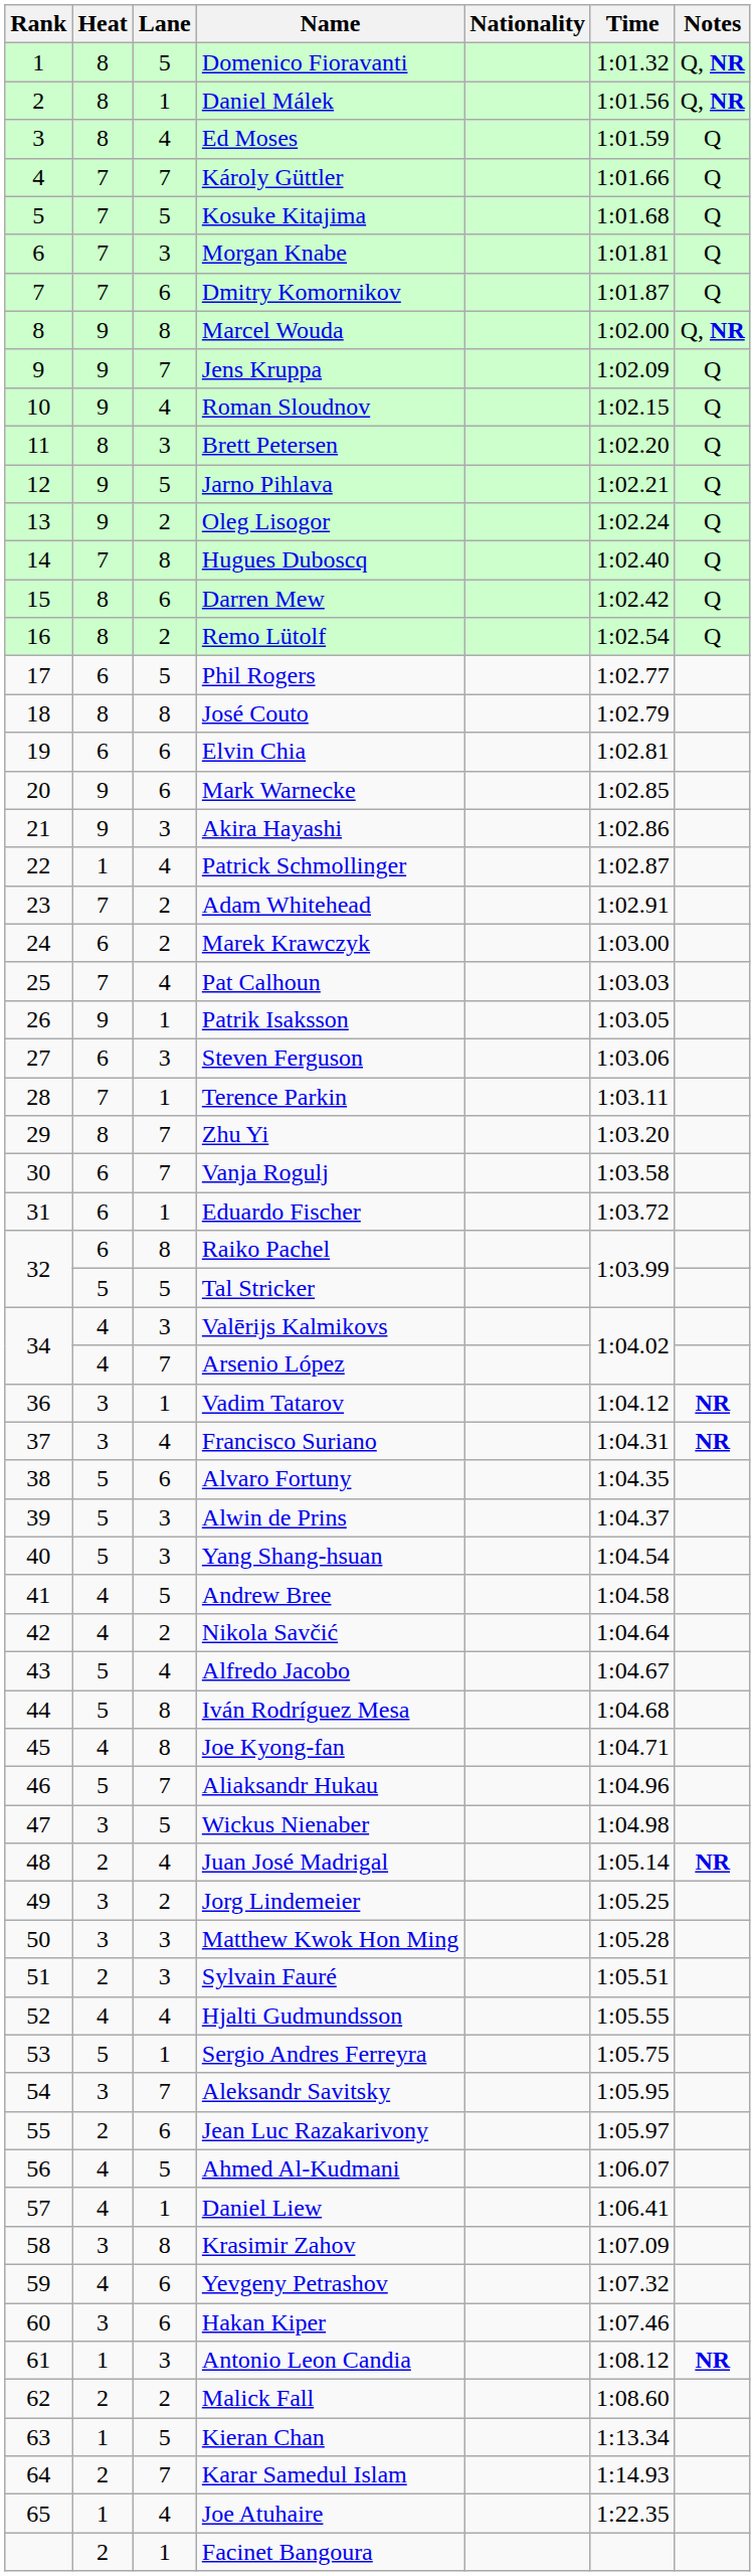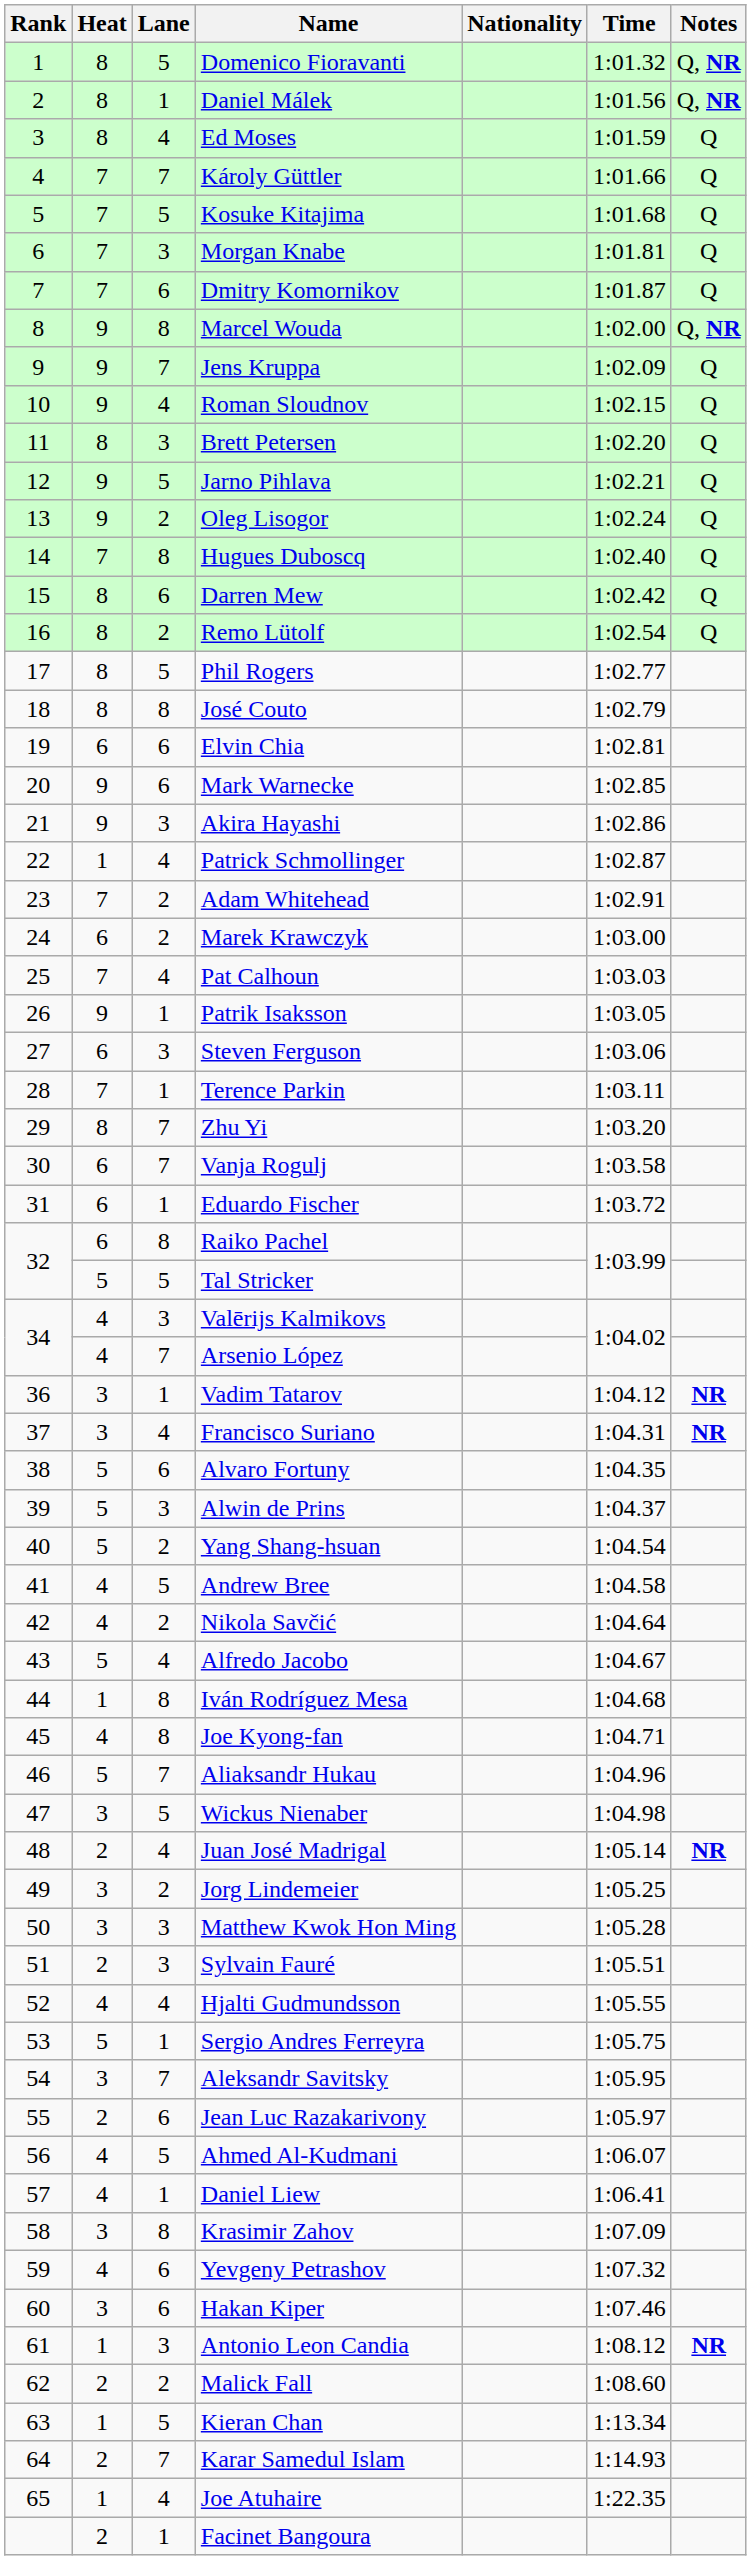 <table class="wikitable sortable" style="text-align:center">
 <tr>
 <th>Rank</th>
 <th>Heat</th>
 <th>Lane</th>
 <th>Name</th>
 <th>Nationality</th>
 <th>Time</th>
 <th>Notes</th>
 </tr>
 <tr bgcolor=#ccffcc>
 <td>1</td>
 <td>8</td>
 <td>5</td>
 <td align=left><a href='#'>Domenico Fioravanti</a></td>
 <td align=left></td>
 <td>1:01.32</td>
 <td>Q, <strong><a href='#'>NR</a></strong></td>
 </tr>
 <tr bgcolor=#ccffcc>
 <td>2</td>
 <td>8</td>
 <td>1</td>
 <td align=left><a href='#'>Daniel Málek</a></td>
 <td align=left></td>
 <td>1:01.56</td>
 <td>Q, <strong><a href='#'>NR</a></strong></td>
 </tr>
 <tr bgcolor=#ccffcc>
 <td>3</td>
 <td>8</td>
 <td>4</td>
 <td align=left><a href='#'>Ed Moses</a></td>
 <td align=left></td>
 <td>1:01.59</td>
 <td>Q</td>
 </tr>
 <tr bgcolor=#ccffcc>
 <td>4</td>
 <td>7</td>
 <td>7</td>
 <td align=left><a href='#'>Károly Güttler</a></td>
 <td align=left></td>
 <td>1:01.66</td>
 <td>Q</td>
 </tr>
 <tr bgcolor=#ccffcc>
 <td>5</td>
 <td>7</td>
 <td>5</td>
 <td align=left><a href='#'>Kosuke Kitajima</a></td>
 <td align=left></td>
 <td>1:01.68</td>
 <td>Q</td>
 </tr>
 <tr bgcolor=#ccffcc>
 <td>6</td>
 <td>7</td>
 <td>3</td>
 <td align=left><a href='#'>Morgan Knabe</a></td>
 <td align=left></td>
 <td>1:01.81</td>
 <td>Q</td>
 </tr>
 <tr bgcolor=#ccffcc>
 <td>7</td>
 <td>7</td>
 <td>6</td>
 <td align=left><a href='#'>Dmitry Komornikov</a></td>
 <td align=left></td>
 <td>1:01.87</td>
 <td>Q</td>
 </tr>
 <tr bgcolor=#ccffcc>
 <td>8</td>
 <td>9</td>
 <td>8</td>
 <td align=left><a href='#'>Marcel Wouda</a></td>
 <td align=left></td>
 <td>1:02.00</td>
 <td>Q, <strong><a href='#'>NR</a></strong></td>
 </tr>
 <tr bgcolor=#ccffcc>
 <td>9</td>
 <td>9</td>
 <td>7</td>
 <td align=left><a href='#'>Jens Kruppa</a></td>
 <td align=left></td>
 <td>1:02.09</td>
 <td>Q</td>
 </tr>
 <tr bgcolor=#ccffcc>
 <td>10</td>
 <td>9</td>
 <td>4</td>
 <td align=left><a href='#'>Roman Sloudnov</a></td>
 <td align=left></td>
 <td>1:02.15</td>
 <td>Q</td>
 </tr>
 <tr bgcolor=#ccffcc>
 <td>11</td>
 <td>8</td>
 <td>3</td>
 <td align=left><a href='#'>Brett Petersen</a></td>
 <td align=left></td>
 <td>1:02.20</td>
 <td>Q</td>
 </tr>
 <tr bgcolor=#ccffcc>
 <td>12</td>
 <td>9</td>
 <td>5</td>
 <td align=left><a href='#'>Jarno Pihlava</a></td>
 <td align=left></td>
 <td>1:02.21</td>
 <td>Q</td>
 </tr>
 <tr bgcolor=#ccffcc>
 <td>13</td>
 <td>9</td>
 <td>2</td>
 <td align=left><a href='#'>Oleg Lisogor</a></td>
 <td align=left></td>
 <td>1:02.24</td>
 <td>Q</td>
 </tr>
 <tr bgcolor=#ccffcc>
 <td>14</td>
 <td>7</td>
 <td>8</td>
 <td align=left><a href='#'>Hugues Duboscq</a></td>
 <td align=left></td>
 <td>1:02.40</td>
 <td>Q</td>
 </tr>
 <tr bgcolor=#ccffcc>
 <td>15</td>
 <td>8</td>
 <td>6</td>
 <td align=left><a href='#'>Darren Mew</a></td>
 <td align=left></td>
 <td>1:02.42</td>
 <td>Q</td>
 </tr>
 <tr bgcolor=#ccffcc>
 <td>16</td>
 <td>8</td>
 <td>2</td>
 <td align=left><a href='#'>Remo Lütolf</a></td>
 <td align=left></td>
 <td>1:02.54</td>
 <td>Q</td>
 </tr>
 <tr>
 <td>17</td>
-<td>6</td>
+<td>8</td>
 <td>5</td>
 <td align=left><a href='#'>Phil Rogers</a></td>
 <td align=left></td>
 <td>1:02.77</td>
 <td></td>
 </tr>
 <tr>
 <td>18</td>
 <td>8</td>
 <td>8</td>
 <td align=left><a href='#'>José Couto</a></td>
 <td align=left></td>
 <td>1:02.79</td>
 <td></td>
 </tr>
 <tr>
 <td>19</td>
 <td>6</td>
 <td>6</td>
 <td align=left><a href='#'>Elvin Chia</a></td>
 <td align=left></td>
 <td>1:02.81</td>
 <td></td>
 </tr>
 <tr>
 <td>20</td>
 <td>9</td>
 <td>6</td>
 <td align=left><a href='#'>Mark Warnecke</a></td>
 <td align=left></td>
 <td>1:02.85</td>
 <td></td>
 </tr>
 <tr>
 <td>21</td>
 <td>9</td>
 <td>3</td>
 <td align=left><a href='#'>Akira Hayashi</a></td>
 <td align=left></td>
 <td>1:02.86</td>
 <td></td>
 </tr>
 <tr>
 <td>22</td>
 <td>1</td>
 <td>4</td>
 <td align=left><a href='#'>Patrick Schmollinger</a></td>
 <td align=left></td>
 <td>1:02.87</td>
 <td></td>
 </tr>
 <tr>
 <td>23</td>
 <td>7</td>
 <td>2</td>
 <td align=left><a href='#'>Adam Whitehead</a></td>
 <td align=left></td>
 <td>1:02.91</td>
 <td></td>
 </tr>
 <tr>
 <td>24</td>
 <td>6</td>
 <td>2</td>
 <td align=left><a href='#'>Marek Krawczyk</a></td>
 <td align=left></td>
 <td>1:03.00</td>
 <td></td>
 </tr>
 <tr>
 <td>25</td>
 <td>7</td>
 <td>4</td>
 <td align=left><a href='#'>Pat Calhoun</a></td>
 <td align=left></td>
 <td>1:03.03</td>
 <td></td>
 </tr>
 <tr>
 <td>26</td>
 <td>9</td>
 <td>1</td>
 <td align=left><a href='#'>Patrik Isaksson</a></td>
 <td align=left></td>
 <td>1:03.05</td>
 <td></td>
 </tr>
 <tr>
 <td>27</td>
 <td>6</td>
 <td>3</td>
 <td align=left><a href='#'>Steven Ferguson</a></td>
 <td align=left></td>
 <td>1:03.06</td>
 <td></td>
 </tr>
 <tr>
 <td>28</td>
 <td>7</td>
 <td>1</td>
 <td align=left><a href='#'>Terence Parkin</a></td>
 <td align=left></td>
 <td>1:03.11</td>
 <td></td>
 </tr>
 <tr>
 <td>29</td>
 <td>8</td>
 <td>7</td>
 <td align=left><a href='#'>Zhu Yi</a></td>
 <td align=left></td>
 <td>1:03.20</td>
 <td></td>
 </tr>
 <tr>
 <td>30</td>
 <td>6</td>
 <td>7</td>
 <td align=left><a href='#'>Vanja Rogulj</a></td>
 <td align=left></td>
 <td>1:03.58</td>
 <td></td>
 </tr>
 <tr>
 <td>31</td>
 <td>6</td>
 <td>1</td>
 <td align=left><a href='#'>Eduardo Fischer</a></td>
 <td align=left></td>
 <td>1:03.72</td>
 <td></td>
 </tr>
 <tr>
 <td rowspan=2>32</td>
 <td>6</td>
 <td>8</td>
 <td align=left><a href='#'>Raiko Pachel</a></td>
 <td align=left></td>
 <td rowspan=2>1:03.99</td>
 <td></td>
 </tr>
 <tr>
 <td>5</td>
 <td>5</td>
 <td align=left><a href='#'>Tal Stricker</a></td>
 <td align=left></td>
 <td></td>
 </tr>
 <tr>
 <td rowspan=2>34</td>
 <td>4</td>
 <td>3</td>
 <td align=left><a href='#'>Valērijs Kalmikovs</a></td>
 <td align=left></td>
 <td rowspan=2>1:04.02</td>
 <td></td>
 </tr>
 <tr>
 <td>4</td>
 <td>7</td>
 <td align=left><a href='#'>Arsenio López</a></td>
 <td align=left></td>
 <td></td>
 </tr>
 <tr>
 <td>36</td>
 <td>3</td>
 <td>1</td>
 <td align=left><a href='#'>Vadim Tatarov</a></td>
 <td align=left></td>
 <td>1:04.12</td>
 <td><strong><a href='#'>NR</a></strong></td>
 </tr>
 <tr>
 <td>37</td>
 <td>3</td>
 <td>4</td>
 <td align=left><a href='#'>Francisco Suriano</a></td>
 <td align=left></td>
 <td>1:04.31</td>
 <td><strong><a href='#'>NR</a></strong></td>
 </tr>
 <tr>
 <td>38</td>
 <td>5</td>
 <td>6</td>
 <td align=left><a href='#'>Alvaro Fortuny</a></td>
 <td align=left></td>
 <td>1:04.35</td>
 <td></td>
 </tr>
 <tr>
 <td>39</td>
 <td>5</td>
 <td>3</td>
 <td align=left><a href='#'>Alwin de Prins</a></td>
 <td align=left></td>
 <td>1:04.37</td>
 <td></td>
 </tr>
 <tr>
 <td>40</td>
 <td>5</td>
-<td>3</td>
+<td>2</td>
 <td align=left><a href='#'>Yang Shang-hsuan</a></td>
 <td align=left></td>
 <td>1:04.54</td>
 <td></td>
 </tr>
 <tr>
 <td>41</td>
 <td>4</td>
 <td>5</td>
 <td align=left><a href='#'>Andrew Bree</a></td>
 <td align=left></td>
 <td>1:04.58</td>
 <td></td>
 </tr>
 <tr>
 <td>42</td>
 <td>4</td>
 <td>2</td>
 <td align=left><a href='#'>Nikola Savčić</a></td>
 <td align=left></td>
 <td>1:04.64</td>
 <td></td>
 </tr>
 <tr>
 <td>43</td>
 <td>5</td>
 <td>4</td>
 <td align=left><a href='#'>Alfredo Jacobo</a></td>
 <td align=left></td>
 <td>1:04.67</td>
 <td></td>
 </tr>
 <tr>
 <td>44</td>
-<td>5</td>
+<td>1</td>
 <td>8</td>
 <td align=left><a href='#'>Iván Rodríguez Mesa</a></td>
 <td align=left></td>
 <td>1:04.68</td>
 <td></td>
 </tr>
 <tr>
 <td>45</td>
 <td>4</td>
 <td>8</td>
 <td align=left><a href='#'>Joe Kyong-fan</a></td>
 <td align=left></td>
 <td>1:04.71</td>
 <td></td>
 </tr>
 <tr>
 <td>46</td>
 <td>5</td>
 <td>7</td>
 <td align=left><a href='#'>Aliaksandr Hukau</a></td>
 <td align=left></td>
 <td>1:04.96</td>
 <td></td>
 </tr>
 <tr>
 <td>47</td>
 <td>3</td>
 <td>5</td>
 <td align=left><a href='#'>Wickus Nienaber</a></td>
 <td align=left></td>
 <td>1:04.98</td>
 <td></td>
 </tr>
 <tr>
 <td>48</td>
 <td>2</td>
 <td>4</td>
 <td align=left><a href='#'>Juan José Madrigal</a></td>
 <td align=left></td>
 <td>1:05.14</td>
 <td><strong><a href='#'>NR</a></strong></td>
 </tr>
 <tr>
 <td>49</td>
 <td>3</td>
 <td>2</td>
 <td align=left><a href='#'>Jorg Lindemeier</a></td>
 <td align=left></td>
 <td>1:05.25</td>
 <td></td>
 </tr>
 <tr>
 <td>50</td>
 <td>3</td>
 <td>3</td>
 <td align=left><a href='#'>Matthew Kwok Hon Ming</a></td>
 <td align=left></td>
 <td>1:05.28</td>
 <td></td>
 </tr>
 <tr>
 <td>51</td>
 <td>2</td>
 <td>3</td>
 <td align=left><a href='#'>Sylvain Fauré</a></td>
 <td align=left></td>
 <td>1:05.51</td>
 <td></td>
 </tr>
 <tr>
 <td>52</td>
 <td>4</td>
 <td>4</td>
 <td align=left><a href='#'>Hjalti Gudmundsson</a></td>
 <td align=left></td>
 <td>1:05.55</td>
 <td></td>
 </tr>
 <tr>
 <td>53</td>
 <td>5</td>
 <td>1</td>
 <td align=left><a href='#'>Sergio Andres Ferreyra</a></td>
 <td align=left></td>
 <td>1:05.75</td>
 <td></td>
 </tr>
 <tr>
 <td>54</td>
 <td>3</td>
 <td>7</td>
 <td align=left><a href='#'>Aleksandr Savitsky</a></td>
 <td align=left></td>
 <td>1:05.95</td>
 <td></td>
 </tr>
 <tr>
 <td>55</td>
 <td>2</td>
 <td>6</td>
 <td align=left><a href='#'>Jean Luc Razakarivony</a></td>
 <td align=left></td>
 <td>1:05.97</td>
 <td></td>
 </tr>
 <tr>
 <td>56</td>
 <td>4</td>
 <td>5</td>
 <td align=left><a href='#'>Ahmed Al-Kudmani</a></td>
 <td align=left></td>
 <td>1:06.07</td>
 <td></td>
 </tr>
 <tr>
 <td>57</td>
 <td>4</td>
 <td>1</td>
 <td align=left><a href='#'>Daniel Liew</a></td>
 <td align=left></td>
 <td>1:06.41</td>
 <td></td>
 </tr>
 <tr>
 <td>58</td>
 <td>3</td>
 <td>8</td>
 <td align=left><a href='#'>Krasimir Zahov</a></td>
 <td align=left></td>
 <td>1:07.09</td>
 <td></td>
 </tr>
 <tr>
 <td>59</td>
 <td>4</td>
 <td>6</td>
 <td align=left><a href='#'>Yevgeny Petrashov</a></td>
 <td align=left></td>
 <td>1:07.32</td>
 <td></td>
 </tr>
 <tr>
 <td>60</td>
 <td>3</td>
 <td>6</td>
 <td align=left><a href='#'>Hakan Kiper</a></td>
 <td align=left></td>
 <td>1:07.46</td>
 <td></td>
 </tr>
 <tr>
 <td>61</td>
 <td>1</td>
 <td>3</td>
 <td align=left><a href='#'>Antonio Leon Candia</a></td>
 <td align=left></td>
 <td>1:08.12</td>
 <td><strong><a href='#'>NR</a></strong></td>
 </tr>
 <tr>
 <td>62</td>
 <td>2</td>
 <td>2</td>
 <td align=left><a href='#'>Malick Fall</a></td>
 <td align=left></td>
 <td>1:08.60</td>
 <td></td>
 </tr>
 <tr>
 <td>63</td>
 <td>1</td>
 <td>5</td>
 <td align=left><a href='#'>Kieran Chan</a></td>
 <td align=left></td>
 <td>1:13.34</td>
 <td></td>
 </tr>
 <tr>
 <td>64</td>
 <td>2</td>
 <td>7</td>
 <td align=left><a href='#'>Karar Samedul Islam</a></td>
 <td align=left></td>
 <td>1:14.93</td>
 <td></td>
 </tr>
 <tr>
 <td>65</td>
 <td>1</td>
 <td>4</td>
 <td align=left><a href='#'>Joe Atuhaire</a></td>
 <td align=left></td>
 <td>1:22.35</td>
 <td></td>
 </tr>
 <tr>
 <td></td>
 <td>2</td>
 <td>1</td>
 <td align=left><a href='#'>Facinet Bangoura</a></td>
 <td align=left></td>
 <td></td>
 <td></td>
 </tr>
 </table>
